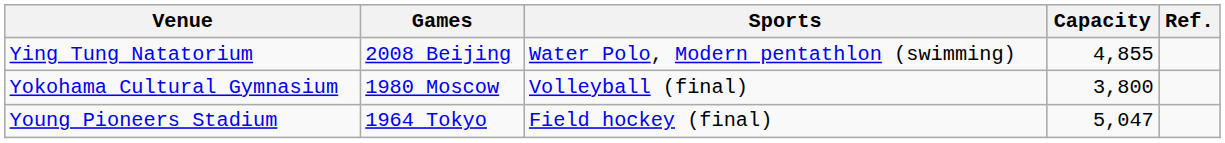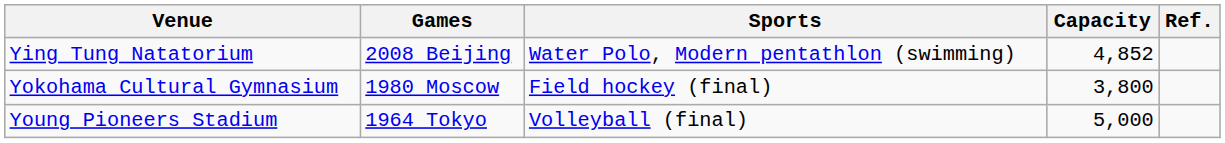 <table class="wikitable sortable" width=780px>
 <tr>
 <th>Venue</th>
 <th>Games</th>
 <th>Sports</th>
 <th>Capacity</th>
 <th>Ref.</th>
 </tr>
 <tr>
 <td><a href='#'>Ying Tung Natatorium</a></td>
 <td><a href='#'>2008 Beijing</a></td>
 <td><a href='#'>Water Polo</a>, <a href='#'>Modern pentathlon</a> (swimming)</td>
-<td align="right">4,855</td>
+<td align="right">4,852</td>
 <td align=center></td>
 </tr>
 <tr>
 <td><a href='#'>Yokohama Cultural Gymnasium</a></td>
 <td><a href='#'>1980 Moscow</a></td>
-<td><a href='#'>Volleyball</a> (final)</td>
+<td><a href='#'>Field hockey</a> (final)</td>
 <td align="right">3,800</td>
 <td align=center></td>
 </tr>
 <tr>
 <td><a href='#'>Young Pioneers Stadium</a></td>
 <td><a href='#'>1964 Tokyo</a></td>
-<td><a href='#'>Field hockey</a> (final)</td>
-<td align="right">5,047</td>
+<td><a href='#'>Volleyball</a> (final)</td>
+<td align="right">5,000</td>
 <td align=center></td>
 </tr>
 </table>
